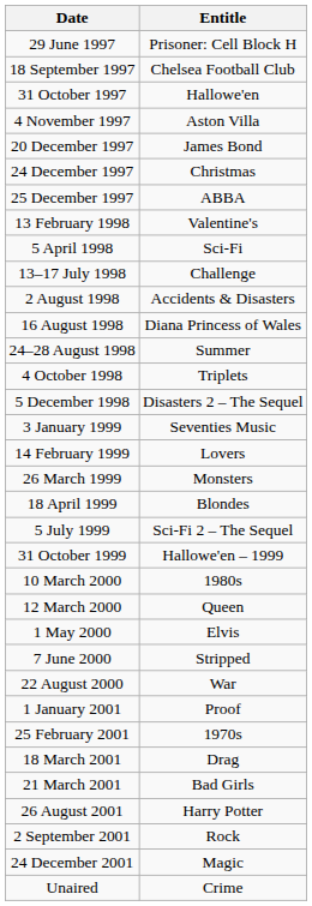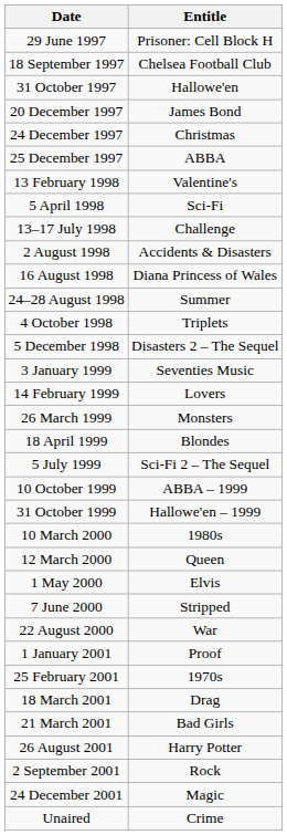 <table class="wikitable" style="text-align:center;">
 <tr>
 <th>Date</th>
 <th>Entitle</th>
 </tr>
 <tr>
 <td>29 June 1997</td>
 <td>Prisoner: Cell Block H</td>
 </tr>
 <tr>
 <td>18 September 1997</td>
 <td>Chelsea Football Club</td>
 </tr>
 <tr>
 <td>31 October 1997</td>
 <td>Hallowe'en</td>
-</tr>
-<tr>
-<td>4 November 1997</td>
-<td>Aston Villa</td>
 </tr>
 <tr>
 <td>20 December 1997</td>
 <td>James Bond</td>
 </tr>
 <tr>
 <td>24 December 1997</td>
 <td>Christmas</td>
 </tr>
 <tr>
 <td>25 December 1997</td>
 <td>ABBA</td>
 </tr>
 <tr>
 <td>13 February 1998</td>
 <td>Valentine's</td>
 </tr>
 <tr>
 <td>5 April 1998</td>
 <td>Sci-Fi</td>
 </tr>
 <tr>
 <td>13–17 July 1998</td>
 <td>Challenge</td>
 </tr>
 <tr>
 <td>2 August 1998</td>
 <td>Accidents & Disasters</td>
 </tr>
 <tr>
 <td>16 August 1998</td>
 <td>Diana Princess of Wales</td>
 </tr>
 <tr>
 <td>24–28 August 1998</td>
 <td>Summer</td>
 </tr>
 <tr>
 <td>4 October 1998</td>
 <td>Triplets</td>
 </tr>
 <tr>
 <td>5 December 1998</td>
 <td>Disasters 2 – The Sequel</td>
 </tr>
 <tr>
 <td>3 January 1999</td>
 <td>Seventies Music</td>
 </tr>
 <tr>
 <td>14 February 1999</td>
 <td>Lovers</td>
 </tr>
 <tr>
 <td>26 March 1999</td>
 <td>Monsters</td>
 </tr>
 <tr>
 <td>18 April 1999</td>
 <td>Blondes</td>
 </tr>
 <tr>
 <td>5 July 1999</td>
 <td>Sci-Fi 2 – The Sequel</td>
 </tr>
 <tr>
+<td>10 October 1999</td>
+<td>ABBA – 1999</td>
+</tr>
+<tr>
 <td>31 October 1999</td>
 <td>Hallowe'en – 1999</td>
 </tr>
 <tr>
 <td>10 March 2000</td>
 <td>1980s</td>
 </tr>
 <tr>
 <td>12 March 2000</td>
 <td>Queen</td>
 </tr>
 <tr>
 <td>1 May 2000</td>
 <td>Elvis</td>
 </tr>
 <tr>
 <td>7 June 2000</td>
 <td>Stripped</td>
 </tr>
 <tr>
 <td>22 August 2000</td>
 <td>War</td>
 </tr>
 <tr>
 <td>1 January 2001</td>
 <td>Proof</td>
 </tr>
 <tr>
 <td>25 February 2001</td>
 <td>1970s</td>
 </tr>
 <tr>
 <td>18 March 2001</td>
 <td>Drag</td>
 </tr>
 <tr>
 <td>21 March 2001</td>
 <td>Bad Girls</td>
 </tr>
 <tr>
 <td>26 August 2001</td>
 <td>Harry Potter</td>
 </tr>
 <tr>
 <td>2 September 2001</td>
 <td>Rock</td>
 </tr>
 <tr>
 <td>24 December 2001</td>
 <td>Magic</td>
 </tr>
 <tr>
 <td>Unaired</td>
 <td>Crime</td>
 </tr>
 </table>
